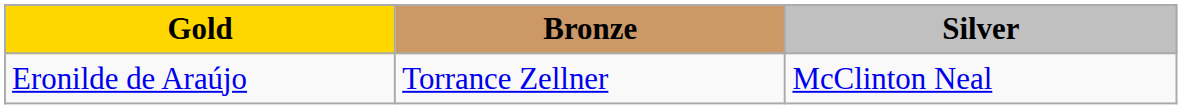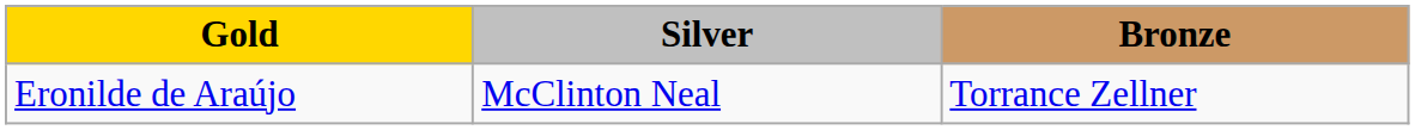 <table class="wikitable" style="text-align:left">
 <tr align="center">
 <td width=200 bgcolor=gold><strong>Gold</strong></td>
+<td width=200 bgcolor=silver><strong>Silver</strong></td>
 <td width=200 bgcolor=CC9966><strong>Bronze</strong></td>
-<td width=200 bgcolor=silver><strong>Silver</strong></td>
 </tr>
 <tr>
 <td><a href='#'>Eronilde de Araújo</a><br><em></em></td>
+<td><a href='#'>McClinton Neal</a><br><em></em></td>
 <td><a href='#'>Torrance Zellner</a><br><em></em></td>
-<td><a href='#'>McClinton Neal</a><br><em></em></td>
 </tr>
 </table>
